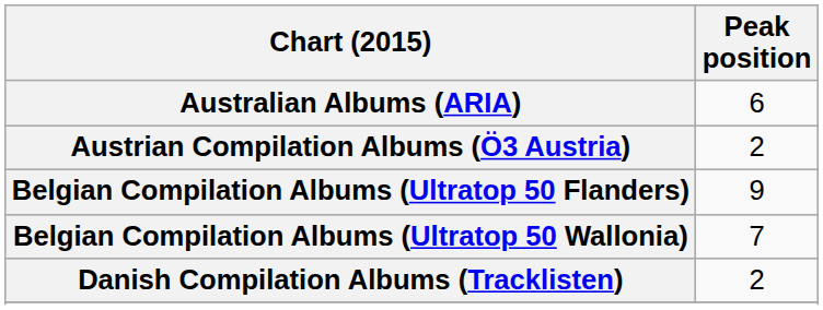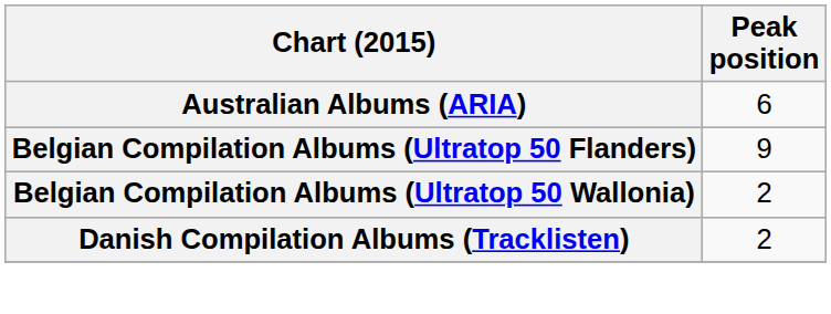 <table class="wikitable sortable plainrowheaders" style="text-align:center">
 <tr>
 <th>Chart (2015)</th>
 <th>Peak<br>position</th>
 </tr>
 <tr>
 <th scope="row">Australian Albums (<a href='#'>ARIA</a>)</th>
 <td>6</td>
 </tr>
 <tr>
-<th scope="row">Austrian Compilation Albums (<a href='#'>Ö3 Austria</a>)</th>
-<td>2</td>
-</tr>
-<tr>
 <th scope="row">Belgian Compilation Albums (<a href='#'>Ultratop 50</a> Flanders)</th>
 <td>9</td>
 </tr>
 <tr>
 <th scope="row">Belgian Compilation Albums (<a href='#'>Ultratop 50</a> Wallonia)</th>
-<td>7</td>
+<td>2</td>
 </tr>
 <tr>
 <th scope="row">Danish Compilation Albums (<a href='#'>Tracklisten</a>)</th>
 <td>2</td>
 </tr>
 <tr>
 </tr>
 <tr>
 </tr>
 <tr>
 </tr>
 <tr>
 </tr>
 <tr>
 </tr>
 </table>
